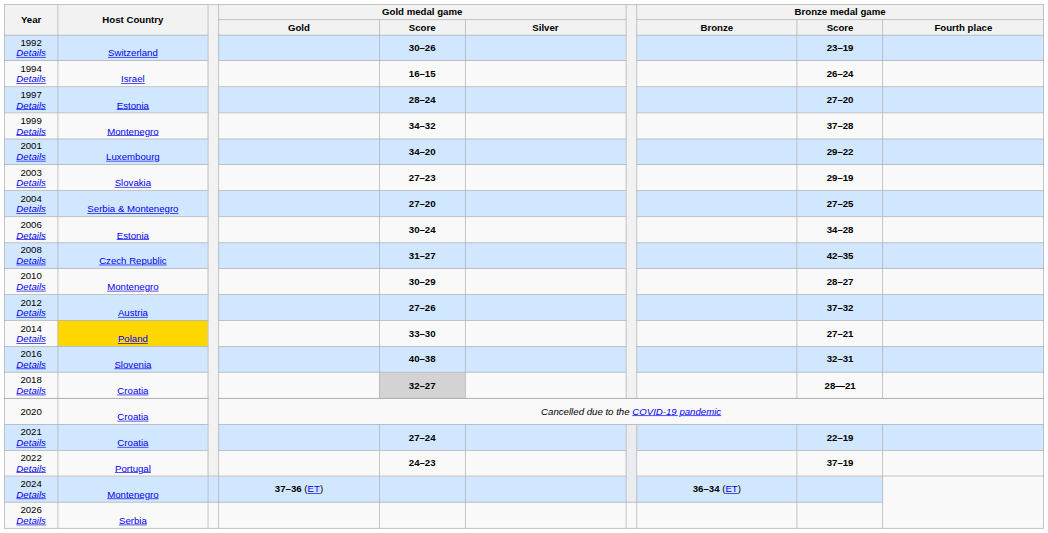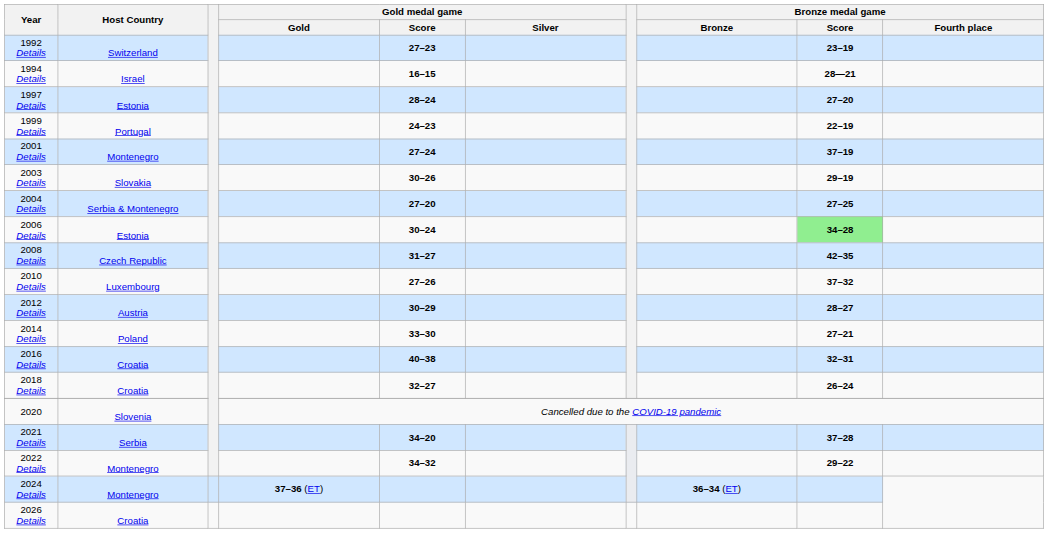 <table class="wikitable" style="font-size:90%; width: 98%; text-align: center;">
 <tr>
 <th rowspan=2 width=5%>Year</th>
 <th rowspan=2 width=14%>Host Country</th>
 <th width=1% rowspan=20 bgcolor=ffffff></th>
 <th colspan=3>Gold medal game</th>
 <th width=1% rowspan=16 bgcolor=ffffff></th>
 <th colspan=3>Bronze medal game</th>
 </tr>
 <tr bgcolor=#EFEFEF>
 <th width=15%>Gold</th>
 <th width=8%>Score</th>
 <th width=15%>Silver</th>
 <th width=15%>Bronze</th>
 <th width=8%>Score</th>
 <th width=15%>Fourth place</th>
 </tr>
 <tr bgcolor=#D0E7FF>
 <td>1992 <br> <em><a href='#'>Details</a></em></td>
 <td><br><a href='#'>Switzerland</a></td>
 <td><strong></strong></td>
-<td><strong>30–26</strong></td>
+<td><strong>27–23</strong></td>
 <td></td>
 <td></td>
 <td><strong>23–19</strong></td>
 <td></td>
 </tr>
 <tr>
 <td>1994 <br> <em><a href='#'>Details</a></em></td>
 <td><br><a href='#'>Israel</a></td>
 <td><strong></strong></td>
 <td><strong>16–15</strong></td>
 <td></td>
 <td></td>
-<td><strong>26–24</strong></td>
+<td><strong>28—21</strong></td>
 <td></td>
 </tr>
 <tr bgcolor=#D0E7FF>
 <td>1997 <br> <em><a href='#'>Details</a></em></td>
 <td><br><a href='#'>Estonia</a></td>
 <td><strong></strong></td>
 <td><strong>28–24</strong></td>
 <td></td>
 <td></td>
 <td><strong>27–20</strong></td>
 <td></td>
 </tr>
 <tr>
 <td>1999 <br> <em><a href='#'>Details</a></em></td>
-<td><br><a href='#'>Montenegro</a></td>
+<td><br><a href='#'>Portugal</a></td>
 <td><strong></strong></td>
-<td><strong>34–32</strong></td>
+<td><strong>24–23</strong></td>
 <td></td>
 <td></td>
-<td><strong>37–28</strong></td>
+<td><strong>22–19</strong></td>
 <td></td>
 </tr>
 <tr bgcolor=#D0E7FF>
 <td>2001 <br> <em><a href='#'>Details</a></em></td>
-<td><br><a href='#'>Luxembourg</a></td>
+<td><br><a href='#'>Montenegro</a></td>
 <td><strong></strong></td>
-<td><strong>34–20</strong></td>
+<td><strong>27–24</strong></td>
 <td></td>
 <td></td>
-<td><strong>29–22</strong></td>
+<td><strong>37–19</strong></td>
 <td></td>
 </tr>
 <tr>
 <td>2003 <br> <em><a href='#'>Details</a></em></td>
 <td><br><a href='#'>Slovakia</a></td>
 <td><strong></strong></td>
-<td><strong>27–23</strong></td>
+<td><strong>30–26</strong></td>
 <td></td>
 <td></td>
 <td><strong>29–19</strong></td>
 <td></td>
 </tr>
 <tr bgcolor=#D0E7FF>
 <td>2004 <br> <em><a href='#'>Details</a></em></td>
 <td><br><a href='#'>Serbia & Montenegro</a></td>
 <td><strong></strong></td>
 <td><strong>27–20</strong></td>
 <td></td>
 <td></td>
 <td><strong>27–25</strong></td>
 <td></td>
 </tr>
 <tr>
 <td>2006 <br> <em><a href='#'>Details</a></em></td>
 <td><br><a href='#'>Estonia</a></td>
 <td><strong></strong></td>
 <td><strong>30–24</strong></td>
 <td></td>
 <td></td>
-<td><strong>34–28</strong></td>
+<td style="background: lightgreen;"><strong>34–28</strong></td>
 <td></td>
 </tr>
 <tr bgcolor=#D0E7FF>
 <td>2008 <br> <em><a href='#'>Details</a></em></td>
 <td><br><a href='#'>Czech Republic</a></td>
 <td><strong></strong></td>
 <td><strong>31–27</strong></td>
 <td></td>
 <td></td>
 <td><strong>42–35</strong></td>
 <td></td>
 </tr>
 <tr>
 <td>2010 <br> <em><a href='#'>Details</a></em></td>
-<td><br><a href='#'>Montenegro</a></td>
+<td><br><a href='#'>Luxembourg</a></td>
+<td><strong></strong></td>
+<td><strong>27–26</strong></td>
+<td></td>
+<td></td>
+<td><strong>37–32</strong></td>
+<td></td>
+</tr>
+<tr bgcolor=#D0E7FF>
+<td>2012 <br> <em><a href='#'>Details</a></em></td>
+<td><br><a href='#'>Austria</a></td>
 <td><strong></strong></td>
 <td><strong>30–29</strong></td>
 <td></td>
 <td></td>
 <td><strong>28–27</strong></td>
 <td></td>
 </tr>
-<tr bgcolor=#D0E7FF>
-<td>2012 <br> <em><a href='#'>Details</a></em></td>
-<td><br><a href='#'>Austria</a></td>
-<td><strong></strong></td>
-<td><strong>27–26</strong></td>
-<td></td>
-<td></td>
-<td><strong>37–32</strong></td>
-<td></td>
-</tr>
 <tr>
 <td>2014 <br> <em><a href='#'>Details</a></em></td>
-<td style="background: gold;"><br><a href='#'>Poland</a></td>
+<td><br><a href='#'>Poland</a></td>
 <td><strong></strong></td>
 <td><strong>33–30</strong></td>
 <td></td>
 <td></td>
 <td><strong>27–21</strong></td>
 <td></td>
 </tr>
 <tr bgcolor=#D0E7FF>
 <td>2016 <br> <em><a href='#'>Details</a></em></td>
-<td><br><a href='#'>Slovenia</a></td>
+<td><br><a href='#'>Croatia</a></td>
 <td><strong></strong></td>
 <td><strong>40–38</strong></td>
 <td></td>
 <td></td>
 <td><strong>32–31</strong></td>
 <td></td>
 </tr>
 <tr>
 <td>2018 <br> <em><a href='#'>Details</a></em></td>
 <td><br><a href='#'>Croatia</a></td>
 <td><strong></strong></td>
-<td style="background: lightgrey;"><strong>32–27</strong></td>
+<td><strong>32–27</strong></td>
 <td></td>
 <td></td>
-<td><strong>28—21</strong></td>
+<td><strong>26–24</strong></td>
 <td></td>
 </tr>
 <tr bgcolor=#D0E7FF>
 </tr>
 <tr>
 <td>2020</td>
-<td><br><a href='#'>Croatia</a></td>
+<td><br><a href='#'>Slovenia</a></td>
 <td colspan=7><em>Cancelled due to the <a href='#'>COVID-19 pandemic</a></em></td>
 </tr>
 <tr bgcolor=#D0E7FF>
 <td>2021<br><em><a href='#'>Details</a></em></td>
-<td><br><a href='#'>Croatia</a></td>
+<td><br><a href='#'>Serbia</a></td>
 <td><strong></strong></td>
-<td><strong>27–24</strong></td>
+<td><strong>34–20</strong></td>
 <td></td>
 <td rowspan=3 bgcolor=#EAECF0></td>
 <td></td>
-<td><strong>22–19</strong></td>
+<td><strong>37–28</strong></td>
 <td></td>
 </tr>
 <tr>
 <td>2022 <br> <em><a href='#'>Details</a></em></td>
-<td><br><a href='#'>Portugal</a></td>
+<td><br><a href='#'>Montenegro</a></td>
 <td><strong></strong></td>
-<td><strong>24–23</strong></td>
+<td><strong>34–32</strong></td>
 <td></td>
 <td></td>
-<td><strong>37–19</strong></td>
+<td><strong>29–22</strong></td>
 <td></td>
 </tr>
 <tr bgcolor=#D0E7FF>
 <td>2024 <br> <em><a href='#'>Details</a></em></td>
 <td><br><a href='#'>Montenegro</a></td>
 <td><strong></strong></td>
 <td><strong>37–36</strong> (<a href='#'>ET</a>)</td>
 <td></td>
 <td></td>
 <td><strong>36–34</strong> (<a href='#'>ET</a>)</td>
 <td></td>
 </tr>
 <tr>
 <td>2026 <br> <em><a href='#'>Details</a></em></td>
-<td><br><a href='#'>Serbia</a></td>
+<td><br><a href='#'>Croatia</a></td>
 <td></td>
 <td></td>
 <td></td>
 <td></td>
 <td></td>
 <td></td>
 <td></td>
 </tr>
 </table>
